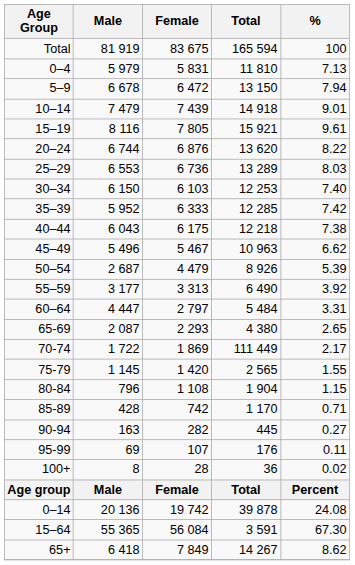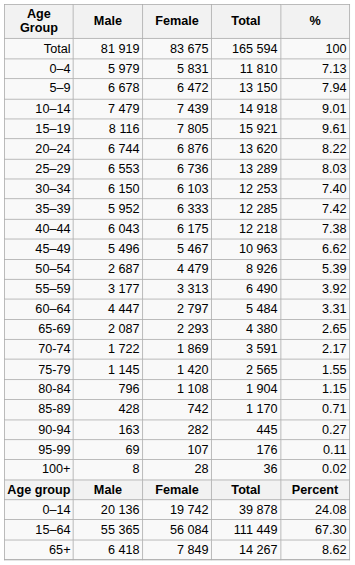 <table class="wikitable">
 <tr>
 <th width="80pt">Age Group</th>
 <th width="80pt">Male</th>
 <th width="80pt">Female</th>
 <th width="80pt">Total</th>
 <th width="80pt">%</th>
 </tr>
 <tr>
 <td align="right">Total</td>
 <td align="right">81 919</td>
 <td align="right">83 675</td>
 <td align="right">165 594</td>
 <td align="right">100</td>
 </tr>
 <tr>
 <td align="right">0–4</td>
 <td align="right">5 979</td>
 <td align="right">5 831</td>
 <td align="right">11 810</td>
 <td align="right">7.13</td>
 </tr>
 <tr>
 <td align="right">5–9</td>
 <td align="right">6 678</td>
 <td align="right">6 472</td>
 <td align="right">13 150</td>
 <td align="right">7.94</td>
 </tr>
 <tr>
 <td align="right">10–14</td>
 <td align="right">7 479</td>
 <td align="right">7 439</td>
 <td align="right">14 918</td>
 <td align="right">9.01</td>
 </tr>
 <tr>
 <td align="right">15–19</td>
 <td align="right">8 116</td>
 <td align="right">7 805</td>
 <td align="right">15 921</td>
 <td align="right">9.61</td>
 </tr>
 <tr>
 <td align="right">20–24</td>
 <td align="right">6 744</td>
 <td align="right">6 876</td>
 <td align="right">13 620</td>
 <td align="right">8.22</td>
 </tr>
 <tr>
 <td align="right">25–29</td>
 <td align="right">6 553</td>
 <td align="right">6 736</td>
 <td align="right">13 289</td>
 <td align="right">8.03</td>
 </tr>
 <tr>
 <td align="right">30–34</td>
 <td align="right">6 150</td>
 <td align="right">6 103</td>
 <td align="right">12 253</td>
 <td align="right">7.40</td>
 </tr>
 <tr>
 <td align="right">35–39</td>
 <td align="right">5 952</td>
 <td align="right">6 333</td>
 <td align="right">12 285</td>
 <td align="right">7.42</td>
 </tr>
 <tr>
 <td align="right">40–44</td>
 <td align="right">6 043</td>
 <td align="right">6 175</td>
 <td align="right">12 218</td>
 <td align="right">7.38</td>
 </tr>
 <tr>
 <td align="right">45–49</td>
 <td align="right">5 496</td>
 <td align="right">5 467</td>
 <td align="right">10 963</td>
 <td align="right">6.62</td>
 </tr>
 <tr>
 <td align="right">50–54</td>
 <td align="right">2 687</td>
 <td align="right">4 479</td>
 <td align="right">8 926</td>
 <td align="right">5.39</td>
 </tr>
 <tr>
 <td align="right">55–59</td>
 <td align="right">3 177</td>
 <td align="right">3 313</td>
 <td align="right">6 490</td>
 <td align="right">3.92</td>
 </tr>
 <tr>
 <td align="right">60–64</td>
 <td align="right">4 447</td>
 <td align="right">2 797</td>
 <td align="right">5 484</td>
 <td align="right">3.31</td>
 </tr>
 <tr>
 <td align="right">65-69</td>
 <td align="right">2 087</td>
 <td align="right">2 293</td>
 <td align="right">4 380</td>
 <td align="right">2.65</td>
 </tr>
 <tr>
 <td align="right">70-74</td>
 <td align="right">1 722</td>
 <td align="right">1 869</td>
-<td align="right">111 449</td>
+<td align="right">3 591</td>
 <td align="right">2.17</td>
 </tr>
 <tr>
 <td align="right">75-79</td>
 <td align="right">1 145</td>
 <td align="right">1 420</td>
 <td align="right">2 565</td>
 <td align="right">1.55</td>
 </tr>
 <tr>
 <td align="right">80-84</td>
 <td align="right">796</td>
 <td align="right">1 108</td>
 <td align="right">1 904</td>
 <td align="right">1.15</td>
 </tr>
 <tr>
 <td align="right">85-89</td>
 <td align="right">428</td>
 <td align="right">742</td>
 <td align="right">1 170</td>
 <td align="right">0.71</td>
 </tr>
 <tr>
 <td align="right">90-94</td>
 <td align="right">163</td>
 <td align="right">282</td>
 <td align="right">445</td>
 <td align="right">0.27</td>
 </tr>
 <tr>
 <td align="right">95-99</td>
 <td align="right">69</td>
 <td align="right">107</td>
 <td align="right">176</td>
 <td align="right">0.11</td>
 </tr>
 <tr>
 <td align="right">100+</td>
 <td align="right">8</td>
 <td align="right">28</td>
 <td align="right">36</td>
 <td align="right">0.02</td>
 </tr>
 <tr>
 <th width="50">Age group</th>
 <th width="80pt">Male</th>
 <th width="80">Female</th>
 <th width="80">Total</th>
 <th width="50">Percent</th>
 </tr>
 <tr>
 <td align="right">0–14</td>
 <td align="right">20 136</td>
 <td align="right">19 742</td>
 <td align="right">39 878</td>
 <td align="right">24.08</td>
 </tr>
 <tr>
 <td align="right">15–64</td>
 <td align="right">55 365</td>
 <td align="right">56 084</td>
-<td align="right">3 591</td>
+<td align="right">111 449</td>
 <td align="right">67.30</td>
 </tr>
 <tr>
 <td align="right">65+</td>
 <td align="right">6 418</td>
 <td align="right">7 849</td>
 <td align="right">14 267</td>
 <td align="right">8.62</td>
 </tr>
 <tr>
 </tr>
 </table>
